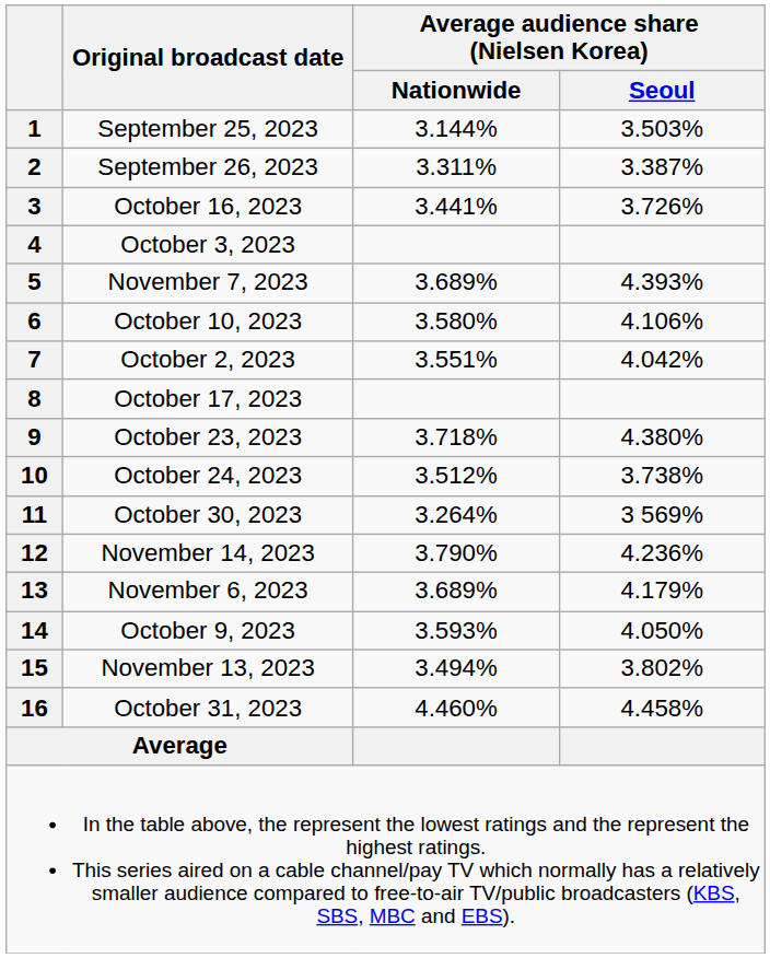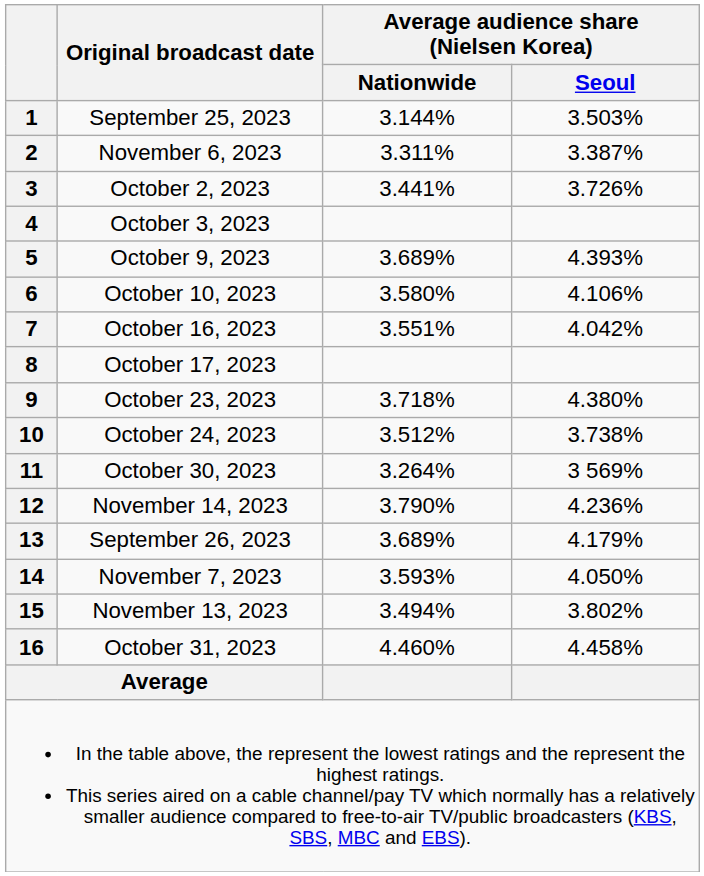 <table class="wikitable" style="margin-left:auto; margin-right:auto; width:500px; text-align:center">
 <tr>
 <th scope="col" rowspan="2"></th>
 <th scope="col" rowspan="2">Original broadcast date</th>
 <th scope="col" colspan="2">Average audience share<br>(Nielsen Korea)</th>
 </tr>
 <tr>
 <th scope="col" style="width:8em">Nationwide</th>
 <th scope="col" style="width:8em"><a href='#'>Seoul</a></th>
 </tr>
 <tr>
 <th scope="row">1</th>
 <td>September 25, 2023</td>
 <td>3.144% </td>
 <td>3.503% </td>
 </tr>
 <tr>
 <th scope="row">2</th>
-<td>September 26, 2023</td>
+<td>November 6, 2023</td>
 <td>3.311% </td>
 <td>3.387% </td>
 </tr>
 <tr>
 <th scope="row">3</th>
-<td>October 16, 2023</td>
+<td>October 2, 2023</td>
 <td>3.441% </td>
 <td>3.726% </td>
 </tr>
 <tr>
 <th scope="row">4</th>
 <td>October 3, 2023</td>
 <td><strong></strong> </td>
 <td><strong></strong> </td>
 </tr>
 <tr>
 <th scope="row">5</th>
-<td>November 7, 2023</td>
+<td>October 9, 2023</td>
 <td>3.689% </td>
 <td>4.393% </td>
 </tr>
 <tr>
 <th scope="row">6</th>
 <td>October 10, 2023</td>
 <td>3.580% </td>
 <td>4.106% </td>
 </tr>
 <tr>
 <th scope="row">7</th>
-<td>October 2, 2023</td>
+<td>October 16, 2023</td>
 <td>3.551% </td>
 <td>4.042% </td>
 </tr>
 <tr>
 <th scope="row">8</th>
 <td>October 17, 2023</td>
 <td><strong></strong> </td>
 <td><strong></strong> </td>
 </tr>
 <tr>
 <th scope="row">9</th>
 <td>October 23, 2023</td>
 <td>3.718% </td>
 <td>4.380% </td>
 </tr>
 <tr>
 <th scope="row">10</th>
 <td>October 24, 2023</td>
 <td>3.512% </td>
 <td>3.738% </td>
 </tr>
 <tr>
 <th scope="row">11</th>
 <td>October 30, 2023</td>
 <td>3.264% </td>
 <td>3 569% </td>
 </tr>
 <tr>
 <th scope="row">12</th>
 <td>November 14, 2023</td>
 <td>3.790% </td>
 <td>4.236% </td>
 </tr>
 <tr>
 <th scope="row">13</th>
-<td>November 6, 2023</td>
+<td>September 26, 2023</td>
 <td>3.689% </td>
 <td>4.179% </td>
 </tr>
 <tr>
 <th scope="row">14</th>
-<td>October 9, 2023</td>
+<td>November 7, 2023</td>
 <td>3.593% </td>
 <td>4.050% </td>
 </tr>
 <tr>
 <th scope="row">15</th>
 <td>November 13, 2023</td>
 <td>3.494% </td>
 <td>3.802% </td>
 </tr>
 <tr>
 <th scope="row">16</th>
 <td>October 31, 2023</td>
 <td>4.460% </td>
 <td>4.458% </td>
 </tr>
 <tr>
 <th scope="row" colspan="2">Average</th>
 <th></th>
 <th></th>
 </tr>
 <tr>
 <td colspan="4" style="font-size:85%"><br><ul><li>In the table above, the <strong></strong> represent the lowest ratings and the <strong></strong> represent the highest ratings.</li><li>This series aired on a cable channel/pay TV which normally has a relatively smaller audience compared to free-to-air TV/public broadcasters (<a href='#'>KBS</a>, <a href='#'>SBS</a>, <a href='#'>MBC</a> and <a href='#'>EBS</a>).</li></ul></td>
 </tr>
 </table>
